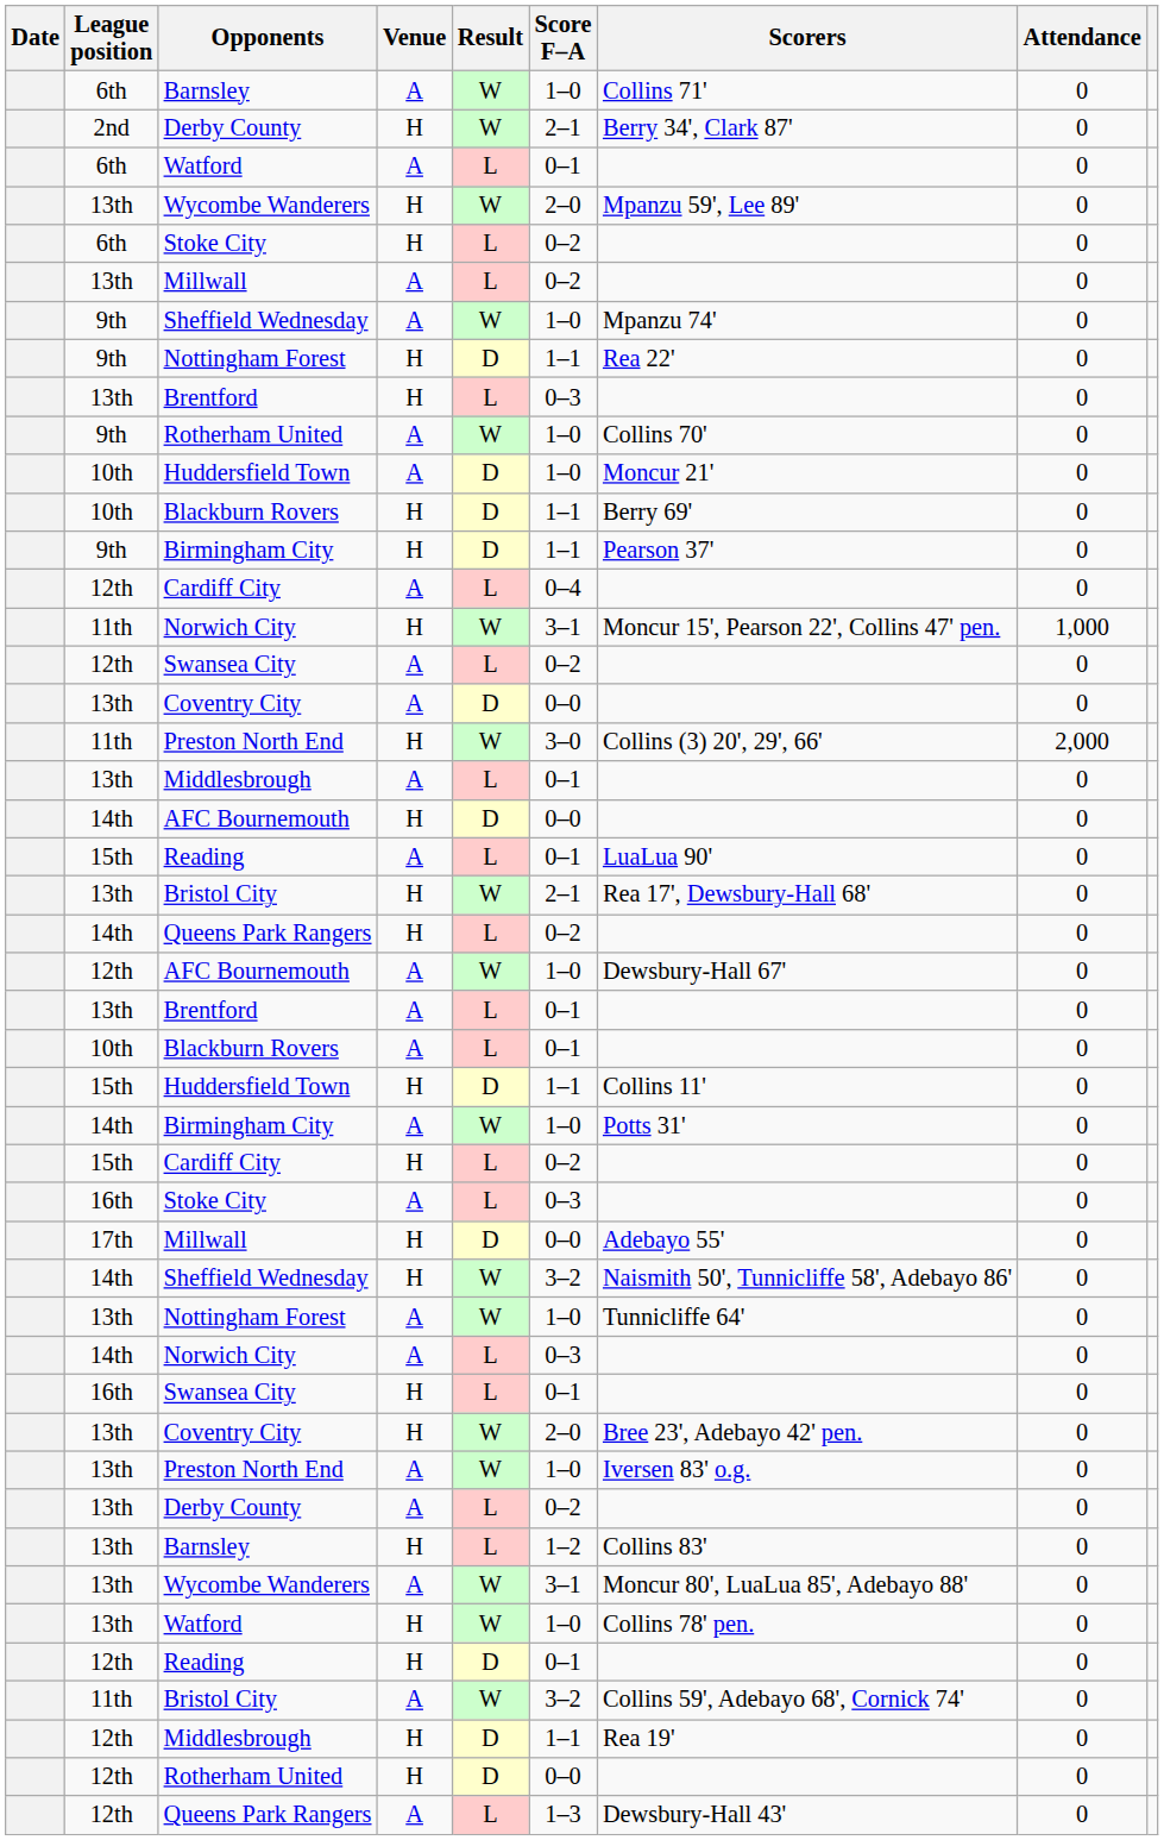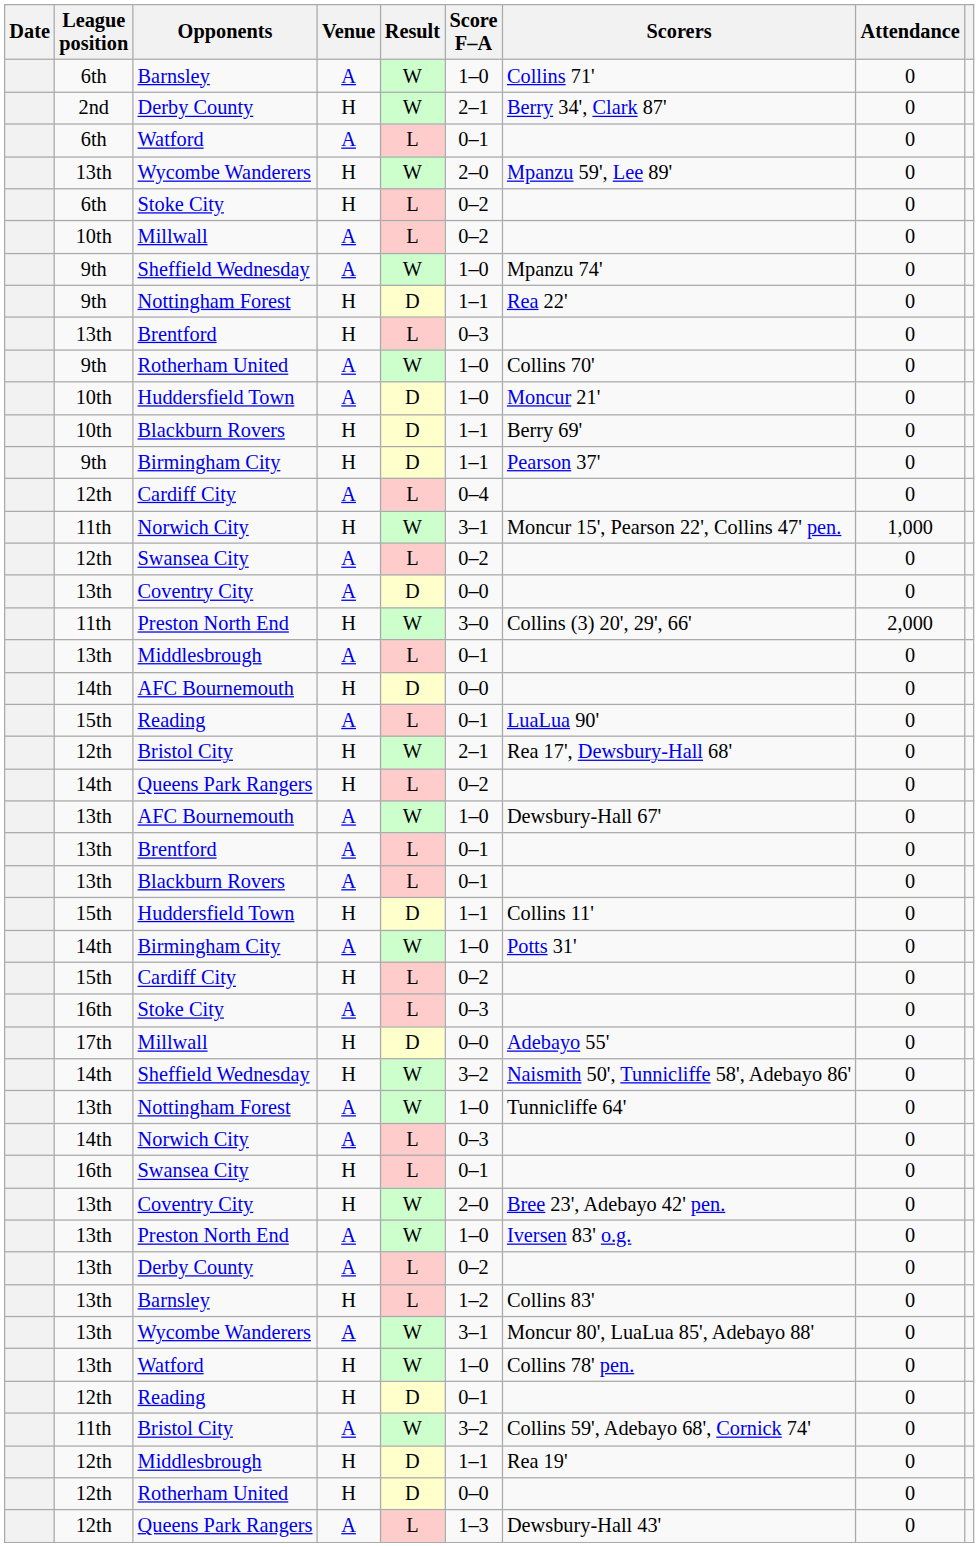 <table class="wikitable sortable plainrowheaders" style=text-align:center>
 <tr>
 <th scope=col>Date</th>
 <th scope=col>League<br>position</th>
 <th scope=col>Opponents</th>
 <th scope=col>Venue</th>
 <th scope=col>Result</th>
 <th scope=col>Score<br>F–A</th>
 <th scope=col class=unsortable>Scorers</th>
 <th scope=col>Attendance</th>
 <th scope=col class=unsortable></th>
 </tr>
 <tr>
 <th scope=row></th>
 <td>6th</td>
 <td align=left><a href='#'>Barnsley</a></td>
 <td><a href='#'>A</a></td>
 <td style=background-color:#CCFFCC>W</td>
 <td>1–0</td>
 <td align=left><a href='#'>Collins</a> 71'</td>
 <td>0</td>
 <td></td>
 </tr>
 <tr>
 <th scope=row></th>
 <td>2nd</td>
 <td align=left><a href='#'>Derby County</a></td>
 <td>H</td>
 <td style=background-color:#CCFFCC>W</td>
 <td>2–1</td>
 <td align=left><a href='#'>Berry</a> 34', <a href='#'>Clark</a> 87'</td>
 <td>0</td>
 <td></td>
 </tr>
 <tr>
 <th scope=row></th>
 <td>6th</td>
 <td align=left><a href='#'>Watford</a></td>
 <td><a href='#'>A</a></td>
 <td style=background-color:#FFCCCC>L</td>
 <td>0–1</td>
 <td align=left></td>
 <td>0</td>
 <td></td>
 </tr>
 <tr>
 <th scope=row></th>
 <td>13th</td>
 <td align=left><a href='#'>Wycombe Wanderers</a></td>
 <td>H</td>
 <td style=background-color:#CCFFCC>W</td>
 <td>2–0</td>
 <td align=left><a href='#'>Mpanzu</a> 59', <a href='#'>Lee</a> 89'</td>
 <td>0</td>
 <td></td>
 </tr>
 <tr>
 <th scope=row></th>
 <td>6th</td>
 <td align=left><a href='#'>Stoke City</a></td>
 <td>H</td>
 <td style=background-color:#FFCCCC>L</td>
 <td>0–2</td>
 <td align=left></td>
 <td>0</td>
 <td></td>
 </tr>
 <tr>
 <th scope=row></th>
-<td>13th</td>
+<td>10th</td>
 <td align=left><a href='#'>Millwall</a></td>
 <td><a href='#'>A</a></td>
 <td style=background-color:#FFCCCC>L</td>
 <td>0–2</td>
 <td align=left></td>
 <td>0</td>
 <td></td>
 </tr>
 <tr>
 <th scope=row></th>
 <td>9th</td>
 <td align=left><a href='#'>Sheffield Wednesday</a></td>
 <td><a href='#'>A</a></td>
 <td style=background-color:#CCFFCC>W</td>
 <td>1–0</td>
 <td align=left>Mpanzu 74'</td>
 <td>0</td>
 <td></td>
 </tr>
 <tr>
 <th scope=row></th>
 <td>9th</td>
 <td align=left><a href='#'>Nottingham Forest</a></td>
 <td>H</td>
 <td style=background-color:#FFFFCC>D</td>
 <td>1–1</td>
 <td align=left><a href='#'>Rea</a> 22'</td>
 <td>0</td>
 <td></td>
 </tr>
 <tr>
 <th scope=row></th>
 <td>13th</td>
 <td align=left><a href='#'>Brentford</a></td>
 <td>H</td>
 <td style=background-color:#FFCCCC>L</td>
 <td>0–3</td>
 <td align=left></td>
 <td>0</td>
 <td></td>
 </tr>
 <tr>
 <th scope=row></th>
 <td>9th</td>
 <td align=left><a href='#'>Rotherham United</a></td>
 <td><a href='#'>A</a></td>
 <td style=background-color:#CCFFCC>W</td>
 <td>1–0</td>
 <td align=left>Collins 70'</td>
 <td>0</td>
 <td></td>
 </tr>
 <tr>
 <th scope=row></th>
 <td>10th</td>
 <td align=left><a href='#'>Huddersfield Town</a></td>
 <td><a href='#'>A</a></td>
 <td style=background-color:#FFFFCC>D</td>
 <td>1–0</td>
 <td align=left><a href='#'>Moncur</a> 21'</td>
 <td>0</td>
 <td></td>
 </tr>
 <tr>
 <th scope=row></th>
 <td>10th</td>
 <td align=left><a href='#'>Blackburn Rovers</a></td>
 <td>H</td>
 <td style=background-color:#FFFFCC>D</td>
 <td>1–1</td>
 <td align=left>Berry 69'</td>
 <td>0</td>
 <td></td>
 </tr>
 <tr>
 <th scope=row></th>
 <td>9th</td>
 <td align=left><a href='#'>Birmingham City</a></td>
 <td>H</td>
 <td style=background-color:#FFFFCC>D</td>
 <td>1–1</td>
 <td align=left><a href='#'>Pearson</a> 37'</td>
 <td>0</td>
 <td></td>
 </tr>
 <tr>
 <th scope=row></th>
 <td>12th</td>
 <td align=left><a href='#'>Cardiff City</a></td>
 <td><a href='#'>A</a></td>
 <td style=background-color:#FFCCCC>L</td>
 <td>0–4</td>
 <td align=left></td>
 <td>0</td>
 <td></td>
 </tr>
 <tr>
 <th scope=row></th>
 <td>11th</td>
 <td align=left><a href='#'>Norwich City</a></td>
 <td>H</td>
 <td style=background-color:#CCFFCC>W</td>
 <td>3–1</td>
 <td align=left>Moncur 15', Pearson 22', Collins 47' <a href='#'>pen.</a></td>
 <td>1,000</td>
 <td></td>
 </tr>
 <tr>
 <th scope=row></th>
 <td>12th</td>
 <td align=left><a href='#'>Swansea City</a></td>
 <td><a href='#'>A</a></td>
 <td style=background-color:#FFCCCC>L</td>
 <td>0–2</td>
 <td align=left></td>
 <td>0</td>
 <td></td>
 </tr>
 <tr>
 <th scope=row></th>
 <td>13th</td>
 <td align=left><a href='#'>Coventry City</a></td>
 <td><a href='#'>A</a></td>
 <td style=background-color:#FFFFCC>D</td>
 <td>0–0</td>
 <td align=left></td>
 <td>0</td>
 <td></td>
 </tr>
 <tr>
 <th scope=row></th>
 <td>11th</td>
 <td align=left><a href='#'>Preston North End</a></td>
 <td>H</td>
 <td style=background-color:#CCFFCC>W</td>
 <td>3–0</td>
 <td align=left>Collins (3) 20', 29', 66'</td>
 <td>2,000</td>
 <td></td>
 </tr>
 <tr>
 <th scope=row></th>
 <td>13th</td>
 <td align=left><a href='#'>Middlesbrough</a></td>
 <td><a href='#'>A</a></td>
 <td style=background-color:#FFCCCC>L</td>
 <td>0–1</td>
 <td align=left></td>
 <td>0</td>
 <td></td>
 </tr>
 <tr>
 <th scope=row></th>
 <td>14th</td>
 <td align=left><a href='#'>AFC Bournemouth</a></td>
 <td>H</td>
 <td style=background-color:#FFFFCC>D</td>
 <td>0–0</td>
 <td align=left></td>
 <td>0</td>
 <td></td>
 </tr>
 <tr>
 <th scope=row></th>
 <td>15th</td>
 <td align=left><a href='#'>Reading</a></td>
 <td><a href='#'>A</a></td>
 <td style=background-color:#FFCCCC>L</td>
 <td>0–1</td>
 <td align=left><a href='#'>LuaLua</a> 90'</td>
 <td>0</td>
 <td></td>
 </tr>
 <tr>
 <th scope=row></th>
-<td>13th</td>
+<td>12th</td>
 <td align=left><a href='#'>Bristol City</a></td>
 <td>H</td>
 <td style=background-color:#CCFFCC>W</td>
 <td>2–1</td>
 <td align=left>Rea 17', <a href='#'>Dewsbury-Hall</a> 68'</td>
 <td>0</td>
 <td></td>
 </tr>
 <tr>
 <th scope=row></th>
 <td>14th</td>
 <td align=left><a href='#'>Queens Park Rangers</a></td>
 <td>H</td>
 <td style=background-color:#FFCCCC>L</td>
 <td>0–2</td>
 <td align=left></td>
 <td>0</td>
 <td></td>
 </tr>
 <tr>
 <th scope=row></th>
-<td>12th</td>
+<td>13th</td>
 <td align=left><a href='#'>AFC Bournemouth</a></td>
 <td><a href='#'>A</a></td>
 <td style=background-color:#CCFFCC>W</td>
 <td>1–0</td>
 <td align=left>Dewsbury-Hall 67'</td>
 <td>0</td>
 <td></td>
 </tr>
 <tr>
 <th scope=row></th>
 <td>13th</td>
 <td align=left><a href='#'>Brentford</a></td>
 <td><a href='#'>A</a></td>
 <td style=background-color:#FFCCCC>L</td>
 <td>0–1</td>
 <td align=left></td>
 <td>0</td>
 <td></td>
 </tr>
 <tr>
 <th scope=row></th>
-<td>10th</td>
+<td>13th</td>
 <td align=left><a href='#'>Blackburn Rovers</a></td>
 <td><a href='#'>A</a></td>
 <td style=background-color:#FFCCCC>L</td>
 <td>0–1</td>
 <td align=left></td>
 <td>0</td>
 <td></td>
 </tr>
 <tr>
 <th scope=row></th>
 <td>15th</td>
 <td align=left><a href='#'>Huddersfield Town</a></td>
 <td>H</td>
 <td style=background-color:#FFFFCC>D</td>
 <td>1–1</td>
 <td align=left>Collins 11'</td>
 <td>0</td>
 <td></td>
 </tr>
 <tr>
 <th scope=row></th>
 <td>14th</td>
 <td align=left><a href='#'>Birmingham City</a></td>
 <td><a href='#'>A</a></td>
 <td style=background-color:#CCFFCC>W</td>
 <td>1–0</td>
 <td align=left><a href='#'>Potts</a> 31'</td>
 <td>0</td>
 <td></td>
 </tr>
 <tr>
 <th scope=row></th>
 <td>15th</td>
 <td align=left><a href='#'>Cardiff City</a></td>
 <td>H</td>
 <td style=background-color:#FFCCCC>L</td>
 <td>0–2</td>
 <td align=left></td>
 <td>0</td>
 <td></td>
 </tr>
 <tr>
 <th scope=row></th>
 <td>16th</td>
 <td align=left><a href='#'>Stoke City</a></td>
 <td><a href='#'>A</a></td>
 <td style=background-color:#FFCCCC>L</td>
 <td>0–3</td>
 <td align=left></td>
 <td>0</td>
 <td></td>
 </tr>
 <tr>
 <th scope=row></th>
 <td>17th</td>
 <td align=left><a href='#'>Millwall</a></td>
 <td>H</td>
 <td style=background-color:#FFFFCC>D</td>
 <td>0–0</td>
 <td align=left><a href='#'>Adebayo</a> 55'</td>
 <td>0</td>
 <td></td>
 </tr>
 <tr>
 <th scope=row></th>
 <td>14th</td>
 <td align=left><a href='#'>Sheffield Wednesday</a></td>
 <td>H</td>
 <td style=background-color:#CCFFCC>W</td>
 <td>3–2</td>
 <td align=left><a href='#'>Naismith</a> 50', <a href='#'>Tunnicliffe</a> 58', Adebayo 86'</td>
 <td>0</td>
 <td></td>
 </tr>
 <tr>
 <th scope=row></th>
 <td>13th</td>
 <td align=left><a href='#'>Nottingham Forest</a></td>
 <td><a href='#'>A</a></td>
 <td style=background-color:#CCFFCC>W</td>
 <td>1–0</td>
 <td align=left>Tunnicliffe 64'</td>
 <td>0</td>
 <td></td>
 </tr>
 <tr>
 <th scope=row></th>
 <td>14th</td>
 <td align=left><a href='#'>Norwich City</a></td>
 <td><a href='#'>A</a></td>
 <td style=background-color:#FFCCCC>L</td>
 <td>0–3</td>
 <td align=left></td>
 <td>0</td>
 <td></td>
 </tr>
 <tr>
 <th scope=row></th>
 <td>16th</td>
 <td align=left><a href='#'>Swansea City</a></td>
 <td>H</td>
 <td style=background-color:#FFCCCC>L</td>
 <td>0–1</td>
 <td align=left></td>
 <td>0</td>
 <td></td>
 </tr>
 <tr>
 <th scope=row></th>
 <td>13th</td>
 <td align=left><a href='#'>Coventry City</a></td>
 <td>H</td>
 <td style=background-color:#CCFFCC>W</td>
 <td>2–0</td>
 <td align=left><a href='#'>Bree</a> 23', Adebayo 42' <a href='#'>pen.</a></td>
 <td>0</td>
 <td></td>
 </tr>
 <tr>
 <th scope=row></th>
 <td>13th</td>
 <td align=left><a href='#'>Preston North End</a></td>
 <td><a href='#'>A</a></td>
 <td style=background-color:#CCFFCC>W</td>
 <td>1–0</td>
 <td align=left><a href='#'>Iversen</a> 83' <a href='#'>o.g.</a></td>
 <td>0</td>
 <td></td>
 </tr>
 <tr>
 <th scope=row></th>
 <td>13th</td>
 <td align=left><a href='#'>Derby County</a></td>
 <td><a href='#'>A</a></td>
 <td style=background-color:#FFCCCC>L</td>
 <td>0–2</td>
 <td align=left></td>
 <td>0</td>
 <td></td>
 </tr>
 <tr>
 <th scope=row></th>
 <td>13th</td>
 <td align=left><a href='#'>Barnsley</a></td>
 <td>H</td>
 <td style=background-color:#FFCCCC>L</td>
 <td>1–2</td>
 <td align=left>Collins 83'</td>
 <td>0</td>
 <td></td>
 </tr>
 <tr>
 <th scope=row></th>
 <td>13th</td>
 <td align=left><a href='#'>Wycombe Wanderers</a></td>
 <td><a href='#'>A</a></td>
 <td style=background-color:#CCFFCC>W</td>
 <td>3–1</td>
 <td align=left>Moncur 80', LuaLua 85', Adebayo 88'</td>
 <td>0</td>
 <td></td>
 </tr>
 <tr>
 <th scope=row></th>
 <td>13th</td>
 <td align=left><a href='#'>Watford</a></td>
 <td>H</td>
 <td style=background-color:#CCFFCC>W</td>
 <td>1–0</td>
 <td align=left>Collins 78' <a href='#'>pen.</a></td>
 <td>0</td>
 <td></td>
 </tr>
 <tr>
 <th scope=row></th>
 <td>12th</td>
 <td align=left><a href='#'>Reading</a></td>
 <td>H</td>
 <td style=background-color:#FFFFCC>D</td>
 <td>0–1</td>
 <td align=left></td>
 <td>0</td>
 <td></td>
 </tr>
 <tr>
 <th scope=row></th>
 <td>11th</td>
 <td align=left><a href='#'>Bristol City</a></td>
 <td><a href='#'>A</a></td>
 <td style=background-color:#CCFFCC>W</td>
 <td>3–2</td>
 <td align=left>Collins 59', Adebayo 68', <a href='#'>Cornick</a> 74'</td>
 <td>0</td>
 <td></td>
 </tr>
 <tr>
 <th scope=row></th>
 <td>12th</td>
 <td align=left><a href='#'>Middlesbrough</a></td>
 <td>H</td>
 <td style=background-color:#FFFFCC>D</td>
 <td>1–1</td>
 <td align=left>Rea 19'</td>
 <td>0</td>
 <td></td>
 </tr>
 <tr>
 <th scope=row></th>
 <td>12th</td>
 <td align=left><a href='#'>Rotherham United</a></td>
 <td>H</td>
 <td style=background-color:#FFFFCC>D</td>
 <td>0–0</td>
 <td align=left></td>
 <td>0</td>
 <td></td>
 </tr>
 <tr>
 <th scope=row></th>
 <td>12th</td>
 <td align=left><a href='#'>Queens Park Rangers</a></td>
 <td><a href='#'>A</a></td>
 <td style=background-color:#FFCCCC>L</td>
 <td>1–3</td>
 <td align=left>Dewsbury-Hall 43'</td>
 <td>0</td>
 <td></td>
 </tr>
 </table>
